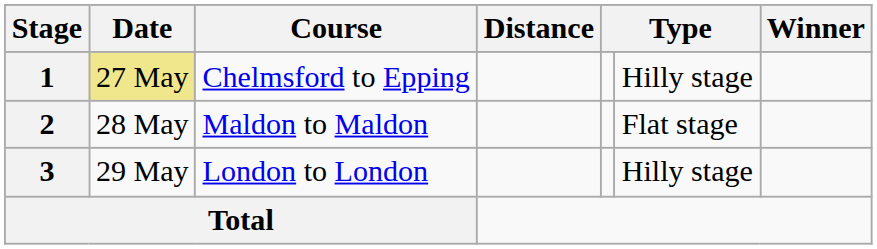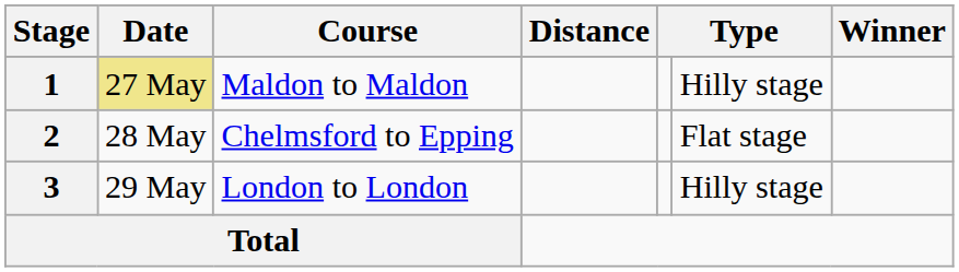 <table class="wikitable sortable">
 <tr>
 <th scope="col">Stage</th>
 <th scope="col">Date</th>
 <th scope="col">Course</th>
 <th scope="col">Distance</th>
 <th colspan="2" scope="col">Type</th>
 <th scope="col">Winner</th>
 </tr>
 <tr>
 <th scope="row">1</th>
 <td style="background: khaki; text-align:right">27 May</td>
-<td><a href='#'>Chelmsford</a> to <a href='#'>Epping</a></td>
+<td><a href='#'>Maldon</a> to <a href='#'>Maldon</a></td>
 <td style="text-align:center;"></td>
 <td></td>
 <td>Hilly stage</td>
 <td></td>
 </tr>
 <tr>
 <th scope="row">2</th>
 <td style="text-align:right">28 May</td>
-<td><a href='#'>Maldon</a> to <a href='#'>Maldon</a></td>
+<td><a href='#'>Chelmsford</a> to <a href='#'>Epping</a></td>
 <td style="text-align:center;"></td>
 <td></td>
 <td>Flat stage</td>
 <td></td>
 </tr>
 <tr>
 <th scope="row">3</th>
 <td style="text-align:right">29 May</td>
 <td><a href='#'>London</a> to <a href='#'>London</a></td>
 <td style="text-align:center;"></td>
 <td></td>
 <td>Hilly stage</td>
 <td></td>
 </tr>
 <tr>
 <th colspan="3">Total</th>
 <td colspan="4" style="text-align:center"></td>
 </tr>
 </table>
